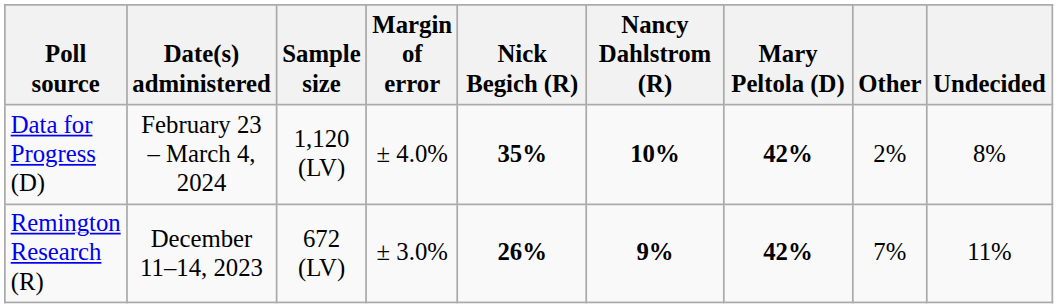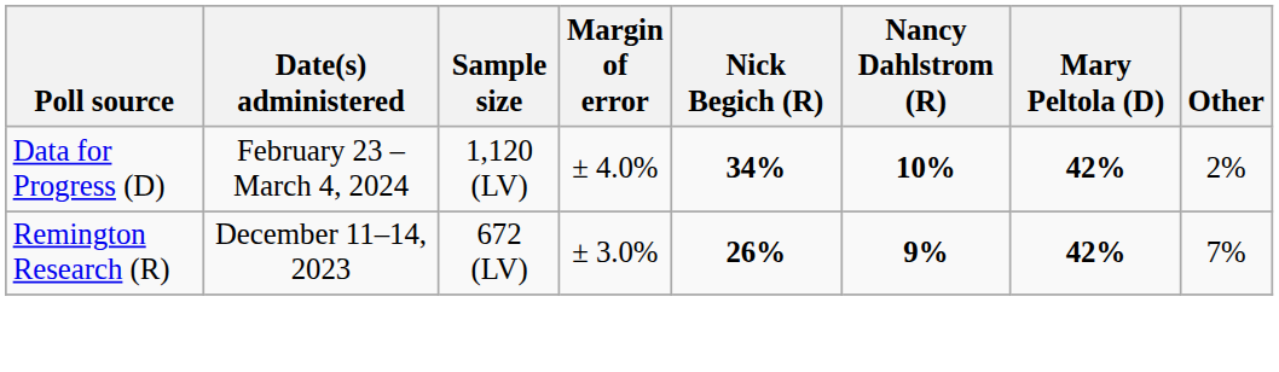 <table class="wikitable" style="font-size:90%;text-align:center;">
 <tr valign=bottom>
 <th>Poll source</th>
 <th>Date(s)<br>administered</th>
 <th>Sample<br>size</th>
 <th>Margin<br>of error</th>
 <th style="width:75px;">Nick<br>Begich (R)</th>
 <th style="width:75px;">Nancy<br>Dahlstrom (R)</th>
 <th style="width:75px;">Mary<br>Peltola (D)</th>
 <th>Other</th>
-<th>Undecided</th>
 </tr>
 <tr>
 <td style="text-align:left;"><a href='#'>Data for Progress</a> (D)</td>
 <td>February 23 – March 4, 2024</td>
 <td>1,120 (LV)</td>
 <td>± 4.0%</td>
-<td><strong>35%</strong></td>
+<td><strong>34%</strong></td>
 <td><strong>10%</strong></td>
 <td><strong>42%</strong></td>
 <td>2%</td>
-<td>8%</td>
 </tr>
 <tr>
 <td style="text-align:left;"><a href='#'>Remington Research</a> (R)</td>
 <td>December 11–14, 2023</td>
 <td>672 (LV)</td>
 <td>± 3.0%</td>
 <td><strong>26%</strong></td>
 <td><strong>9%</strong></td>
 <td><strong>42%</strong></td>
 <td>7%</td>
-<td>11%</td>
 </tr>
 </table>
